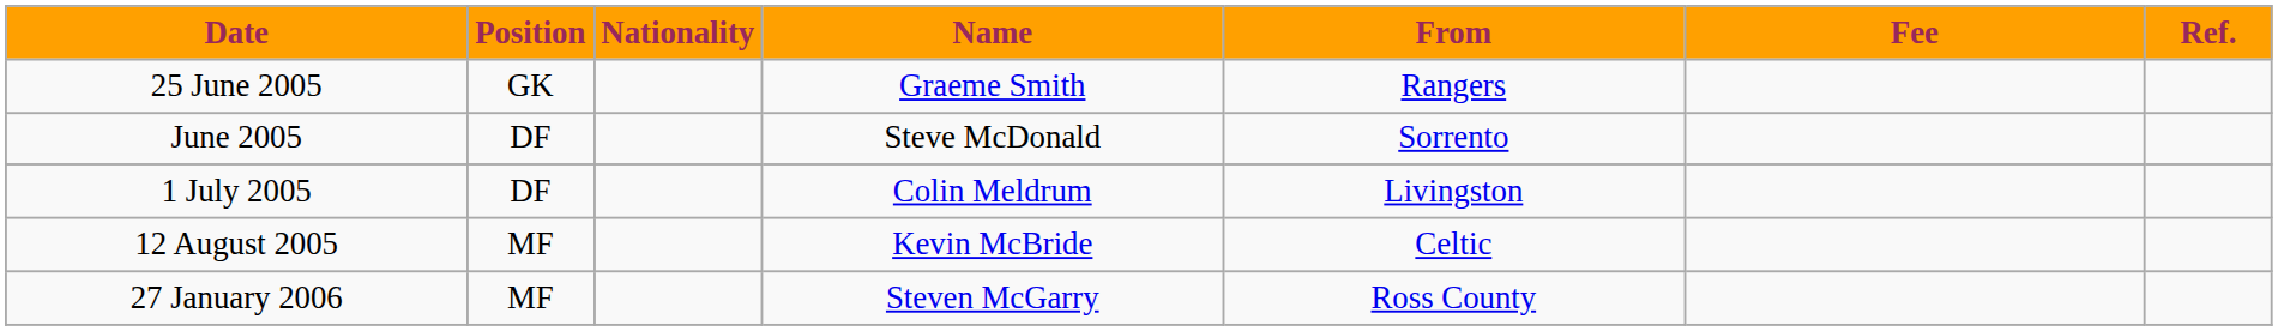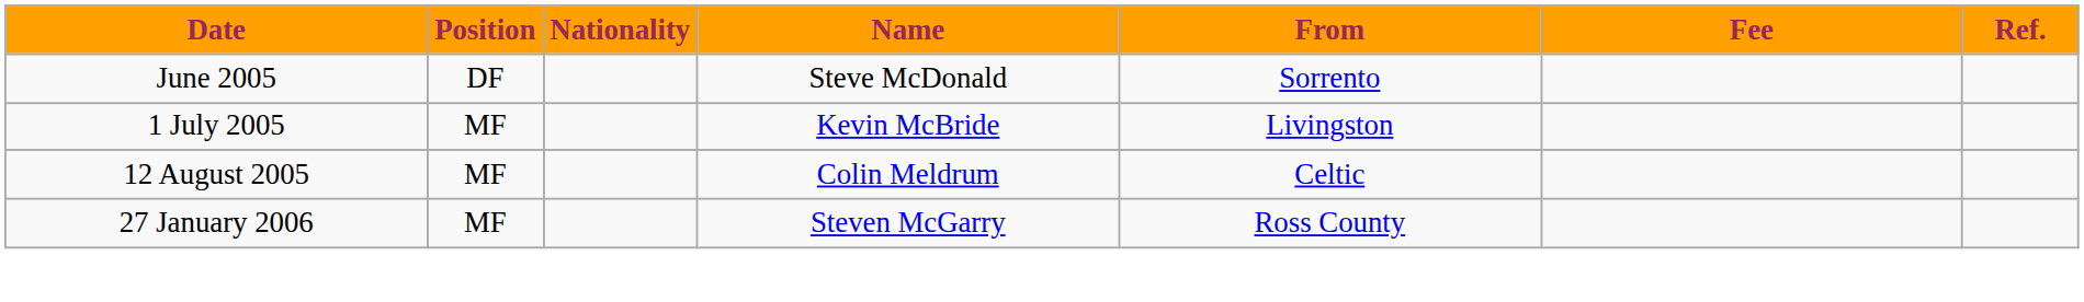 <table class="wikitable"  style="text-align:center; font-size:90%; ">
 <tr>
 <th style="background:#ffa000; color:#98285c; width:200px;">Date</th>
 <th style="background:#ffa000; color:#98285c; width:50px;">Position</th>
 <th style="background:#ffa000; color:#98285c; width:50px;">Nationality</th>
 <th style="background:#ffa000; color:#98285c; width:200px;">Name</th>
 <th style="background:#ffa000; color:#98285c; width:200px;">From</th>
 <th style="background:#ffa000; color:#98285c; width:200px;">Fee</th>
 <th style="background:#ffa000; color:#98285c; width:50px;">Ref.</th>
-</tr>
-<tr>
-<td>25 June 2005</td>
-<td>GK</td>
-<td></td>
-<td><a href='#'>Graeme Smith</a></td>
-<td><a href='#'>Rangers</a></td>
-<td></td>
-<td></td>
 </tr>
 <tr>
 <td>June 2005</td>
 <td>DF</td>
 <td></td>
 <td>Steve McDonald</td>
 <td><a href='#'>Sorrento</a></td>
 <td></td>
 <td></td>
 </tr>
 <tr>
 <td>1 July 2005</td>
-<td>DF</td>
+<td>MF</td>
 <td></td>
-<td><a href='#'>Colin Meldrum</a></td>
+<td><a href='#'>Kevin McBride</a></td>
 <td><a href='#'>Livingston</a></td>
 <td></td>
 <td></td>
 </tr>
 <tr>
 <td>12 August 2005</td>
 <td>MF</td>
 <td></td>
-<td><a href='#'>Kevin McBride</a></td>
+<td><a href='#'>Colin Meldrum</a></td>
 <td><a href='#'>Celtic</a></td>
 <td></td>
 <td></td>
 </tr>
 <tr>
 <td>27 January 2006</td>
 <td>MF</td>
 <td></td>
 <td><a href='#'>Steven McGarry</a></td>
 <td><a href='#'>Ross County</a></td>
 <td></td>
 <td></td>
 </tr>
 </table>
